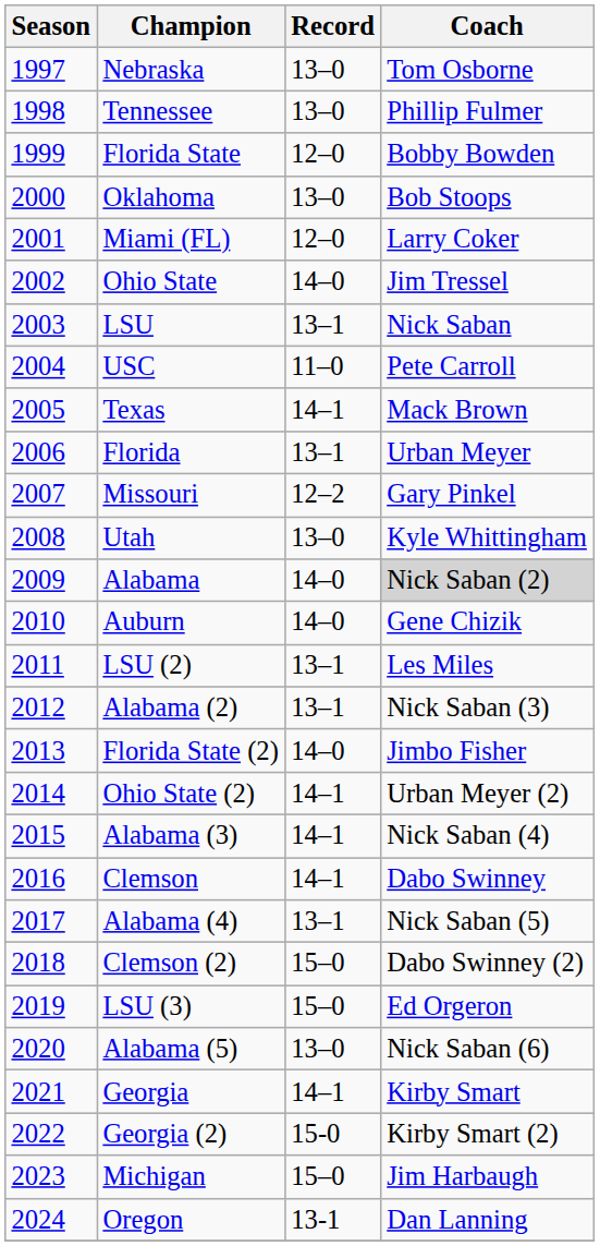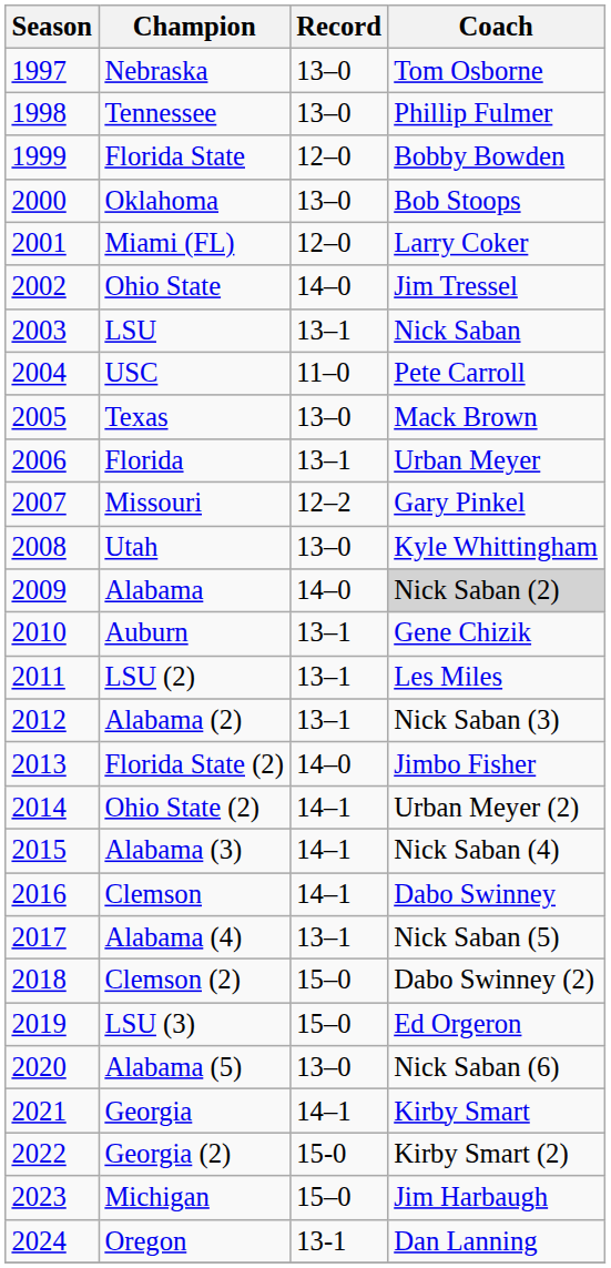 <table class="wikitable">
 <tr>
 <th>Season</th>
 <th>Champion</th>
 <th>Record</th>
 <th>Coach<br></th>
 </tr>
 <tr>
 <td><a href='#'>1997</a></td>
 <td><a href='#'>Nebraska</a></td>
 <td>13–0</td>
 <td><a href='#'>Tom Osborne</a></td>
 </tr>
 <tr>
 <td><a href='#'>1998</a></td>
 <td><a href='#'>Tennessee</a></td>
 <td>13–0</td>
 <td><a href='#'>Phillip Fulmer</a></td>
 </tr>
 <tr>
 <td><a href='#'>1999</a></td>
 <td><a href='#'>Florida State</a></td>
 <td>12–0</td>
 <td><a href='#'>Bobby Bowden</a></td>
 </tr>
 <tr>
 <td><a href='#'>2000</a></td>
 <td><a href='#'>Oklahoma</a></td>
 <td>13–0</td>
 <td><a href='#'>Bob Stoops</a></td>
 </tr>
 <tr>
 <td><a href='#'>2001</a></td>
 <td><a href='#'>Miami (FL)</a></td>
 <td>12–0</td>
 <td><a href='#'>Larry Coker</a></td>
 </tr>
 <tr>
 <td><a href='#'>2002</a></td>
 <td><a href='#'>Ohio State</a></td>
 <td>14–0</td>
 <td><a href='#'>Jim Tressel</a></td>
 </tr>
 <tr>
 <td><a href='#'>2003</a></td>
 <td><a href='#'>LSU</a></td>
 <td>13–1</td>
 <td><a href='#'>Nick Saban</a></td>
 </tr>
 <tr>
 <td><a href='#'>2004</a></td>
 <td><a href='#'>USC</a></td>
 <td>11–0</td>
 <td><a href='#'>Pete Carroll</a></td>
 </tr>
 <tr>
 <td><a href='#'>2005</a></td>
 <td><a href='#'>Texas</a></td>
-<td>14–1</td>
+<td>13–0</td>
 <td><a href='#'>Mack Brown</a></td>
 </tr>
 <tr>
 <td><a href='#'>2006</a></td>
 <td><a href='#'>Florida</a></td>
 <td>13–1</td>
 <td><a href='#'>Urban Meyer</a></td>
 </tr>
 <tr>
 <td><a href='#'>2007</a></td>
 <td><a href='#'>Missouri</a></td>
 <td>12–2</td>
 <td><a href='#'>Gary Pinkel</a></td>
 </tr>
 <tr>
 <td><a href='#'>2008</a></td>
 <td><a href='#'>Utah</a></td>
 <td>13–0</td>
 <td><a href='#'>Kyle Whittingham</a></td>
 </tr>
 <tr>
 <td><a href='#'>2009</a></td>
 <td><a href='#'>Alabama</a></td>
 <td>14–0</td>
 <td style="background: lightgrey;">Nick Saban (2)</td>
 </tr>
 <tr>
 <td><a href='#'>2010</a></td>
 <td><a href='#'>Auburn</a></td>
-<td>14–0</td>
+<td>13–1</td>
 <td><a href='#'>Gene Chizik</a></td>
 </tr>
 <tr>
 <td><a href='#'>2011</a></td>
 <td><a href='#'>LSU</a> (2)</td>
 <td>13–1</td>
 <td><a href='#'>Les Miles</a></td>
 </tr>
 <tr>
 <td><a href='#'>2012</a></td>
 <td><a href='#'>Alabama</a> (2)</td>
 <td>13–1</td>
 <td>Nick Saban (3)</td>
 </tr>
 <tr>
 <td><a href='#'>2013</a></td>
 <td><a href='#'>Florida State</a> (2)</td>
 <td>14–0</td>
 <td><a href='#'>Jimbo Fisher</a></td>
 </tr>
 <tr>
 <td><a href='#'>2014</a></td>
 <td><a href='#'>Ohio State</a> (2)</td>
 <td>14–1</td>
 <td>Urban Meyer (2)</td>
 </tr>
 <tr>
 <td><a href='#'>2015</a></td>
 <td><a href='#'>Alabama</a> (3)</td>
 <td>14–1</td>
 <td>Nick Saban (4)</td>
 </tr>
 <tr>
 <td><a href='#'>2016</a></td>
 <td><a href='#'>Clemson</a></td>
 <td>14–1</td>
 <td><a href='#'>Dabo Swinney</a></td>
 </tr>
 <tr>
 <td><a href='#'>2017</a></td>
 <td><a href='#'>Alabama</a> (4)</td>
 <td>13–1</td>
 <td>Nick Saban (5)</td>
 </tr>
 <tr>
 <td><a href='#'>2018</a></td>
 <td><a href='#'>Clemson</a> (2)</td>
 <td>15–0</td>
 <td>Dabo Swinney (2)</td>
 </tr>
 <tr>
 <td><a href='#'>2019</a></td>
 <td><a href='#'>LSU</a> (3)</td>
 <td>15–0</td>
 <td><a href='#'>Ed Orgeron</a></td>
 </tr>
 <tr>
 <td><a href='#'>2020</a></td>
 <td><a href='#'>Alabama</a> (5)</td>
 <td>13–0</td>
 <td>Nick Saban (6)</td>
 </tr>
 <tr>
 <td><a href='#'>2021</a></td>
 <td><a href='#'>Georgia</a></td>
 <td>14–1</td>
 <td><a href='#'>Kirby Smart</a></td>
 </tr>
 <tr>
 <td><a href='#'>2022</a></td>
 <td><a href='#'>Georgia</a> (2)</td>
 <td>15-0</td>
 <td>Kirby Smart (2)</td>
 </tr>
 <tr>
 <td><a href='#'>2023</a></td>
 <td><a href='#'>Michigan</a></td>
 <td>15–0</td>
 <td><a href='#'>Jim Harbaugh</a></td>
 </tr>
 <tr>
 <td><a href='#'>2024</a></td>
 <td><a href='#'>Oregon</a></td>
 <td>13-1</td>
 <td><a href='#'>Dan Lanning</a></td>
 </tr>
 <tr>
 </tr>
 </table>
